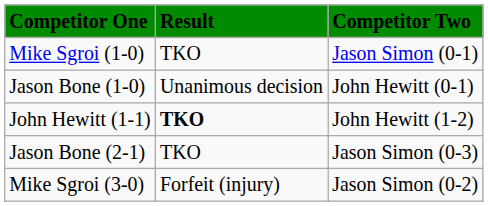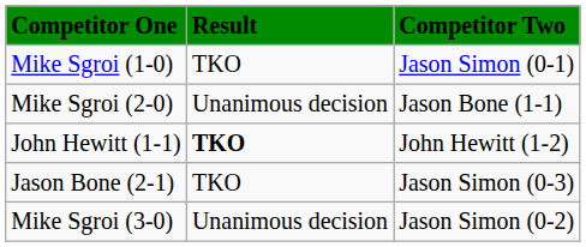 <table class="wikitable" style="font-size:95%">
 <tr style="background:#008b00;">
 <td><strong>Competitor One</strong></td>
 <td><strong>Result</strong></td>
 <td><strong>Competitor Two</strong></td>
 </tr>
 <tr>
 <td><a href='#'>Mike Sgroi</a> (1-0)</td>
 <td>TKO</td>
 <td><a href='#'>Jason Simon</a> (0-1)</td>
 </tr>
 <tr>
-<td>Jason Bone (1-0)</td>
+<td>Mike Sgroi (2-0)</td>
 <td>Unanimous decision</td>
-<td>John Hewitt (0-1)</td>
+<td>Jason Bone (1-1)</td>
 </tr>
 <tr>
 <td>John Hewitt (1-1)</td>
 <td><strong>TKO</strong></td>
 <td>John Hewitt (1-2)</td>
 </tr>
 <tr>
 <td>Jason Bone (2-1)</td>
 <td>TKO</td>
 <td>Jason Simon (0-3)</td>
 </tr>
 <tr>
 <td>Mike Sgroi (3-0)</td>
-<td>Forfeit (injury)</td>
+<td>Unanimous decision</td>
 <td>Jason Simon (0-2)</td>
 </tr>
 </table>
